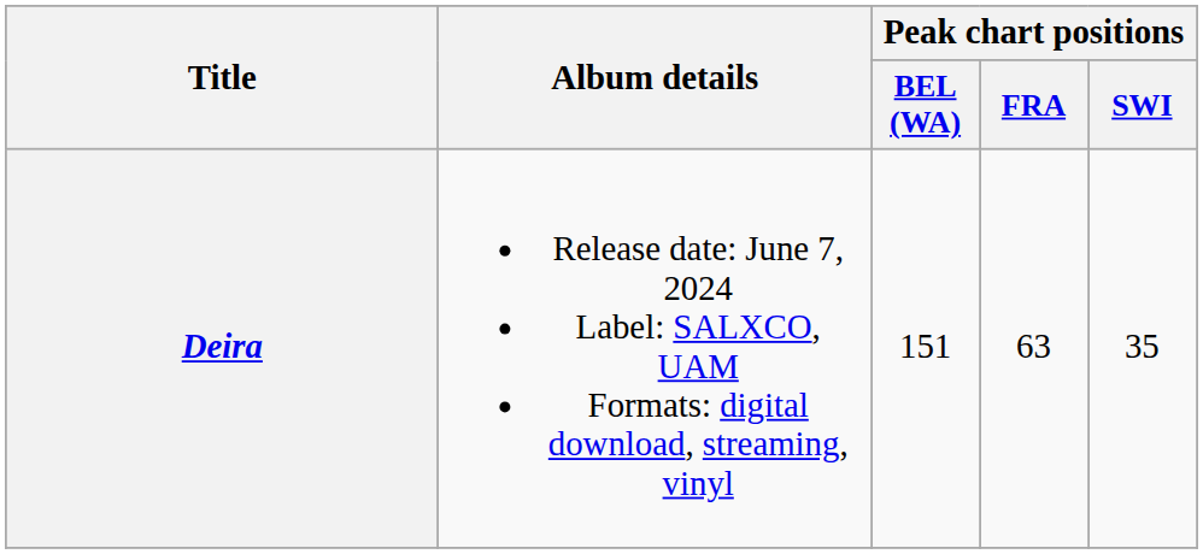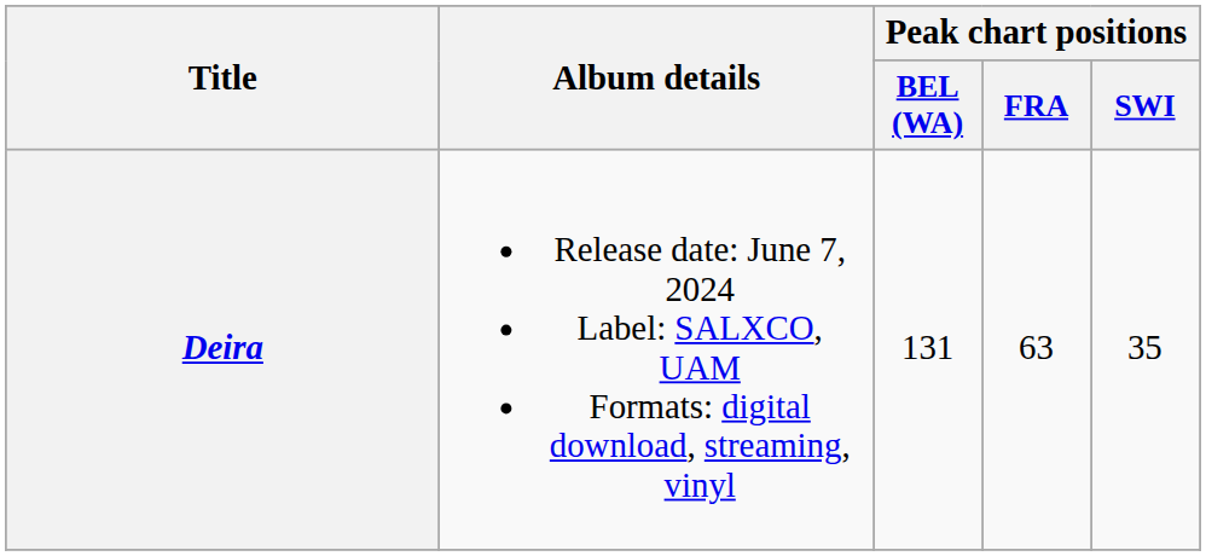 <table class="wikitable plainrowheaders" style="text-align:center;">
 <tr>
 <th scope="col" style="width:12em;" rowspan="2">Title</th>
 <th scope="col" style="width:12em;" rowspan="2">Album details</th>
 <th scope="col" colspan="3">Peak chart positions</th>
 </tr>
 <tr>
 <th scope="col" style="width:3em;font-size:90%;"><a href='#'>BEL<br>(WA)</a><br></th>
 <th scope="col" style="width:3em;font-size:90%;"><a href='#'>FRA</a><br></th>
 <th scope="col" style="width:3em;font-size:90%;"><a href='#'>SWI</a><br></th>
 </tr>
 <tr>
 <th scope="row"><em><a href='#'>Deira</a></em></th>
 <td><br><ul><li>Release date: June 7, 2024</li><li>Label: <a href='#'>SALXCO</a>, <a href='#'>UAM</a></li><li>Formats: <a href='#'>digital download</a>, <a href='#'>streaming</a>, <a href='#'>vinyl</a></li></ul></td>
-<td>151</td>
+<td>131</td>
 <td>63</td>
 <td>35</td>
 </tr>
 </table>
